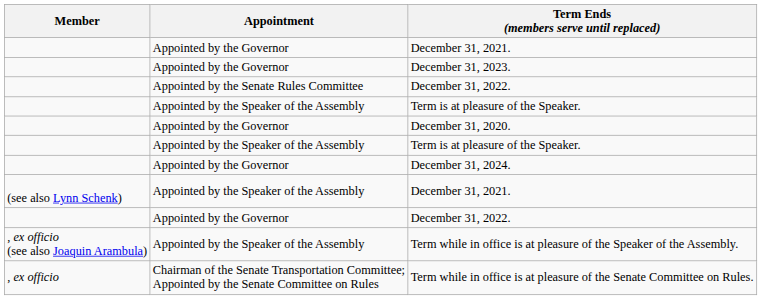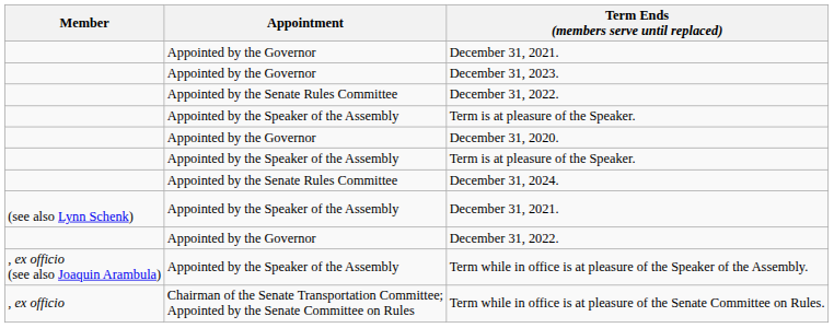 <table class="wikitable">
 <tr>
 <th>Member</th>
 <th>Appointment</th>
 <th>Term Ends<br><em>(members serve until replaced)</em></th>
 </tr>
 <tr>
 <td></td>
 <td>Appointed by the Governor</td>
 <td>December 31, 2021.</td>
 </tr>
 <tr>
 <td></td>
 <td>Appointed by the Governor</td>
 <td>December 31, 2023.</td>
 </tr>
 <tr>
 <td></td>
 <td>Appointed by the Senate Rules Committee</td>
 <td>December 31, 2022.</td>
 </tr>
 <tr>
 <td></td>
 <td>Appointed by the Speaker of the Assembly</td>
 <td>Term is at pleasure of the Speaker.</td>
 </tr>
 <tr>
 <td></td>
 <td>Appointed by the Governor</td>
 <td>December 31, 2020.</td>
 </tr>
 <tr>
 <td></td>
 <td>Appointed by the Speaker of the Assembly</td>
 <td>Term is at pleasure of the Speaker.</td>
 </tr>
 <tr>
 <td></td>
-<td>Appointed by the Governor</td>
+<td>Appointed by the Senate Rules Committee</td>
 <td>December 31, 2024.</td>
 </tr>
 <tr>
 <td><br> (see also <a href='#'>Lynn Schenk</a>)</td>
 <td>Appointed by the Speaker of the Assembly</td>
 <td>December 31, 2021.</td>
 </tr>
 <tr>
 <td></td>
 <td>Appointed by the Governor</td>
 <td>December 31, 2022.</td>
 </tr>
 <tr>
 <td>, <em>ex officio</em><br> (see also <a href='#'>Joaquin Arambula</a>)</td>
 <td>Appointed by the Speaker of the Assembly</td>
 <td>Term while in office is at pleasure of the Speaker of the Assembly.</td>
 </tr>
 <tr>
 <td>, <em>ex officio</em></td>
 <td>Chairman of the Senate Transportation Committee;<br>Appointed by the Senate Committee on Rules</td>
 <td>Term while in office is at pleasure of the Senate Committee on Rules.</td>
 </tr>
 </table>
